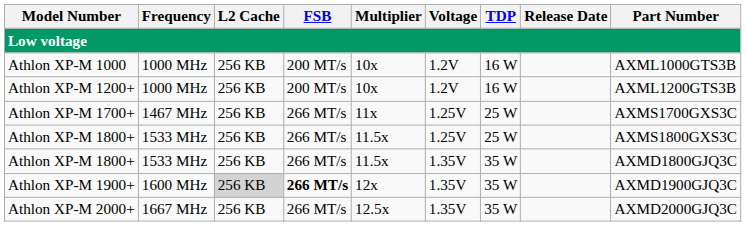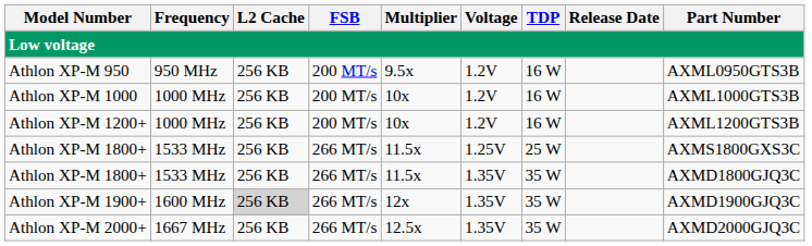 <table class="wikitable">
 <tr>
 <th>Model Number</th>
 <th>Frequency</th>
 <th>L2 Cache</th>
 <th><a href='#'>FSB</a></th>
 <th>Multiplier</th>
 <th>Voltage</th>
 <th><a href='#'>TDP</a></th>
 <th>Release Date</th>
 <th>Part Number</th>
 </tr>
 <tr>
 <td align="left" colspan="9" style="background:#009966;color: white"><strong>Low voltage</strong></td>
+</tr>
+<tr>
+<td>Athlon XP-M 950</td>
+<td>950 MHz</td>
+<td>256 KB</td>
+<td>200 <a href='#'>MT/s</a></td>
+<td>9.5x</td>
+<td>1.2V</td>
+<td>16 W</td>
+<td></td>
+<td>AXML0950GTS3B</td>
 </tr>
 <tr>
 <td>Athlon XP-M 1000</td>
 <td>1000 MHz</td>
 <td>256 KB</td>
 <td>200 MT/s</td>
 <td>10x</td>
 <td>1.2V</td>
 <td>16 W</td>
 <td></td>
 <td>AXML1000GTS3B</td>
 </tr>
 <tr>
 <td>Athlon XP-M 1200+</td>
 <td>1000 MHz</td>
 <td>256 KB</td>
 <td>200 MT/s</td>
 <td>10x</td>
 <td>1.2V</td>
 <td>16 W</td>
 <td></td>
 <td>AXML1200GTS3B</td>
-</tr>
-<tr>
-<td>Athlon XP-M 1700+</td>
-<td>1467 MHz</td>
-<td>256 KB</td>
-<td>266 MT/s</td>
-<td>11x</td>
-<td>1.25V</td>
-<td>25 W</td>
-<td></td>
-<td>AXMS1700GXS3C</td>
 </tr>
 <tr>
 <td>Athlon XP-M 1800+</td>
 <td>1533 MHz</td>
 <td>256 KB</td>
 <td>266 MT/s</td>
 <td>11.5x</td>
 <td>1.25V</td>
 <td>25 W</td>
 <td></td>
 <td>AXMS1800GXS3C</td>
 </tr>
 <tr>
 <td>Athlon XP-M 1800+</td>
 <td>1533 MHz</td>
 <td>256 KB</td>
 <td>266 MT/s</td>
 <td>11.5x</td>
 <td>1.35V</td>
 <td>35 W</td>
 <td></td>
 <td>AXMD1800GJQ3C</td>
 </tr>
 <tr>
 <td>Athlon XP-M 1900+</td>
 <td>1600 MHz</td>
 <td style="background: lightgrey;">256 KB</td>
-<td><strong>266 MT/s</strong></td>
+<td>266 MT/s</td>
 <td>12x</td>
 <td>1.35V</td>
 <td>35 W</td>
 <td></td>
 <td>AXMD1900GJQ3C</td>
 </tr>
 <tr>
 <td>Athlon XP-M 2000+</td>
 <td>1667 MHz</td>
 <td>256 KB</td>
 <td>266 MT/s</td>
 <td>12.5x</td>
 <td>1.35V</td>
 <td>35 W</td>
 <td></td>
 <td>AXMD2000GJQ3C</td>
 </tr>
 </table>
